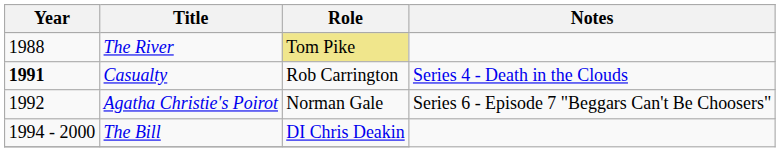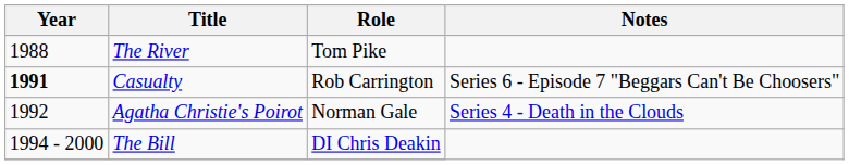 <table class="wikitable">
 <tr>
 <th>Year</th>
 <th>Title</th>
 <th>Role</th>
 <th>Notes</th>
 </tr>
 <tr>
 <td>1988</td>
 <td><em><a href='#'>The River</a></em></td>
-<td style="background: khaki;">Tom Pike</td>
+<td>Tom Pike</td>
 <td></td>
 </tr>
 <tr>
 <td><strong>1991</strong></td>
 <td><em><a href='#'>Casualty</a></em></td>
 <td>Rob Carrington</td>
-<td><a href='#'>Series 4 - Death in the Clouds</a></td>
+<td>Series 6 - Episode 7 "Beggars Can't Be Choosers"</td>
 </tr>
 <tr>
 <td>1992</td>
 <td><em><a href='#'>Agatha Christie's Poirot</a></em></td>
 <td>Norman Gale</td>
-<td>Series 6 - Episode 7 "Beggars Can't Be Choosers"</td>
+<td><a href='#'>Series 4 - Death in the Clouds</a></td>
 </tr>
 <tr>
 <td>1994 - 2000</td>
 <td><em><a href='#'>The Bill</a></em></td>
 <td><a href='#'>DI Chris Deakin</a></td>
 </tr>
 <tr |2022|| >
 </tr>
 </table>
